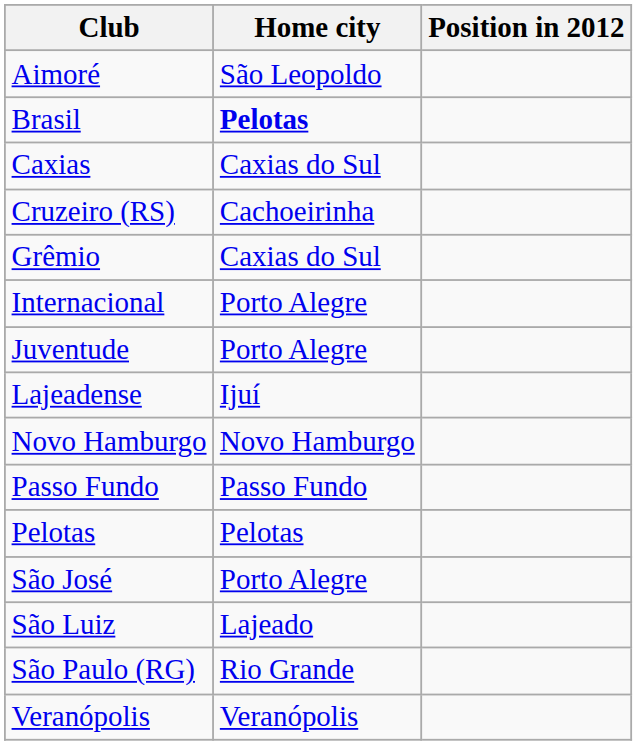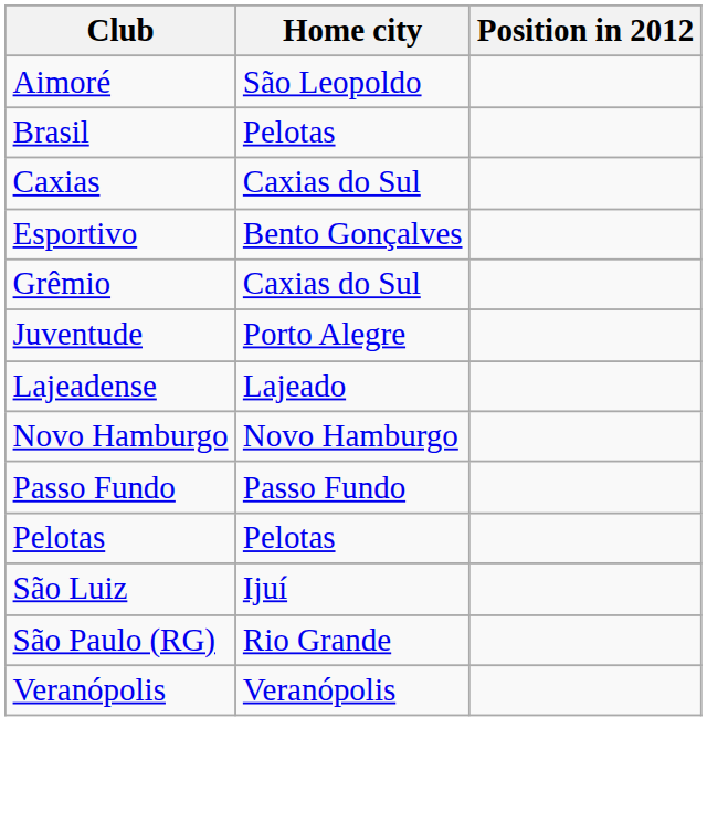 <table class="wikitable sortable">
 <tr>
 <th>Club</th>
 <th>Home city</th>
 <th>Position in 2012</th>
 </tr>
 <tr>
 <td><a href='#'>Aimoré</a></td>
 <td><a href='#'>São Leopoldo</a></td>
 <td></td>
 </tr>
 <tr>
 <td><a href='#'>Brasil</a></td>
-<td><strong><a href='#'>Pelotas</a></strong></td>
+<td><a href='#'>Pelotas</a></td>
 <td></td>
 </tr>
 <tr>
 <td><a href='#'>Caxias</a></td>
 <td><a href='#'>Caxias do Sul</a></td>
 <td></td>
 </tr>
 <tr>
-<td><a href='#'>Cruzeiro (RS)</a></td>
-<td><a href='#'>Cachoeirinha</a></td>
+<td><a href='#'>Esportivo</a></td>
+<td><a href='#'>Bento Gonçalves</a></td>
 <td></td>
 </tr>
 <tr>
 <td><a href='#'>Grêmio</a></td>
 <td><a href='#'>Caxias do Sul</a></td>
-<td></td>
-</tr>
-<tr>
-<td><a href='#'>Internacional</a></td>
-<td><a href='#'>Porto Alegre</a></td>
 <td></td>
 </tr>
 <tr>
 <td><a href='#'>Juventude</a></td>
 <td><a href='#'>Porto Alegre</a></td>
 <td></td>
 </tr>
 <tr>
 <td><a href='#'>Lajeadense</a></td>
-<td><a href='#'>Ijuí</a></td>
+<td><a href='#'>Lajeado</a></td>
 <td></td>
 </tr>
 <tr>
 <td><a href='#'>Novo Hamburgo</a></td>
 <td><a href='#'>Novo Hamburgo</a></td>
 <td></td>
 </tr>
 <tr>
 <td><a href='#'>Passo Fundo</a></td>
 <td><a href='#'>Passo Fundo</a></td>
 <td></td>
 </tr>
 <tr>
 <td><a href='#'>Pelotas</a></td>
 <td><a href='#'>Pelotas</a></td>
 <td></td>
 </tr>
 <tr>
-<td><a href='#'>São José</a></td>
-<td><a href='#'>Porto Alegre</a></td>
-<td></td>
-</tr>
-<tr>
 <td><a href='#'>São Luiz</a></td>
-<td><a href='#'>Lajeado</a></td>
+<td><a href='#'>Ijuí</a></td>
 <td></td>
 </tr>
 <tr>
 <td><a href='#'>São Paulo (RG)</a></td>
 <td><a href='#'>Rio Grande</a></td>
 <td></td>
 </tr>
 <tr>
 <td><a href='#'>Veranópolis</a></td>
 <td><a href='#'>Veranópolis</a></td>
 <td></td>
 </tr>
 </table>
